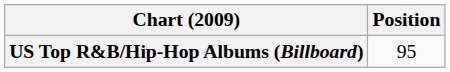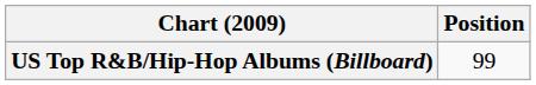 <table class="wikitable plainrowheaders" style="text-align:center">
 <tr>
 <th scope="col">Chart (2009)</th>
 <th scope="col">Position</th>
 </tr>
 <tr>
 <th scope="row">US Top R&B/Hip-Hop Albums (<em>Billboard</em>)</th>
-<td>95</td>
+<td>99</td>
 </tr>
 </table>
